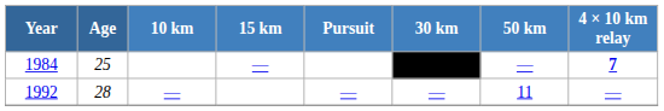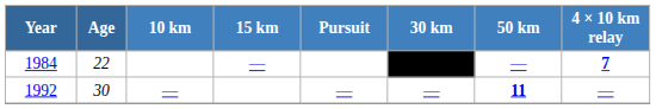 <table class="wikitable" style="font-size:95%; text-align:center; border:grey solid 1px; border-collapse:collapse; background:#ffffff;">
 <tr>
 <th style="background-color:#369; color:white; width:60px;"> Year </th>
 <th style="background-color:#369; color:white; width:40px;"> Age </th>
 <th style="background-color:#4180be; color:white; width:75px;"> 10 km </th>
 <th style="background-color:#4180be; color:white; width:75px;"> 15 km </th>
 <th style="background-color:#4180be; color:white; width:75px;"> Pursuit </th>
 <th style="background-color:#4180be; color:white; width:75px;"> 30 km </th>
 <th style="background-color:#4180be; color:white; width:75px;"> 50 km </th>
 <th style="background-color:#4180be; color:white; width:75px;"> 4 × 10 km <br> relay </th>
 </tr>
 <tr>
 <td><a href='#'>1984</a></td>
-<td><em>25</em></td>
+<td><em>22</em></td>
 <td></td>
 <td><a href='#'>—</a></td>
 <td></td>
 <td style="background:#000; color:#fff;"><a href='#'><span></span></a></td>
 <td><a href='#'>—</a></td>
 <td><strong><a href='#'>7</a></strong></td>
 </tr>
 <tr>
 <td><a href='#'>1992</a></td>
-<td><em>28</em></td>
+<td><em>30</em></td>
 <td><a href='#'>—</a></td>
 <td></td>
 <td><a href='#'>—</a></td>
 <td><a href='#'>—</a></td>
-<td><a href='#'>11</a></td>
+<td><strong><a href='#'>11</a></strong></td>
 <td><a href='#'>—</a></td>
 </tr>
 <tr>
 </tr>
 </table>
